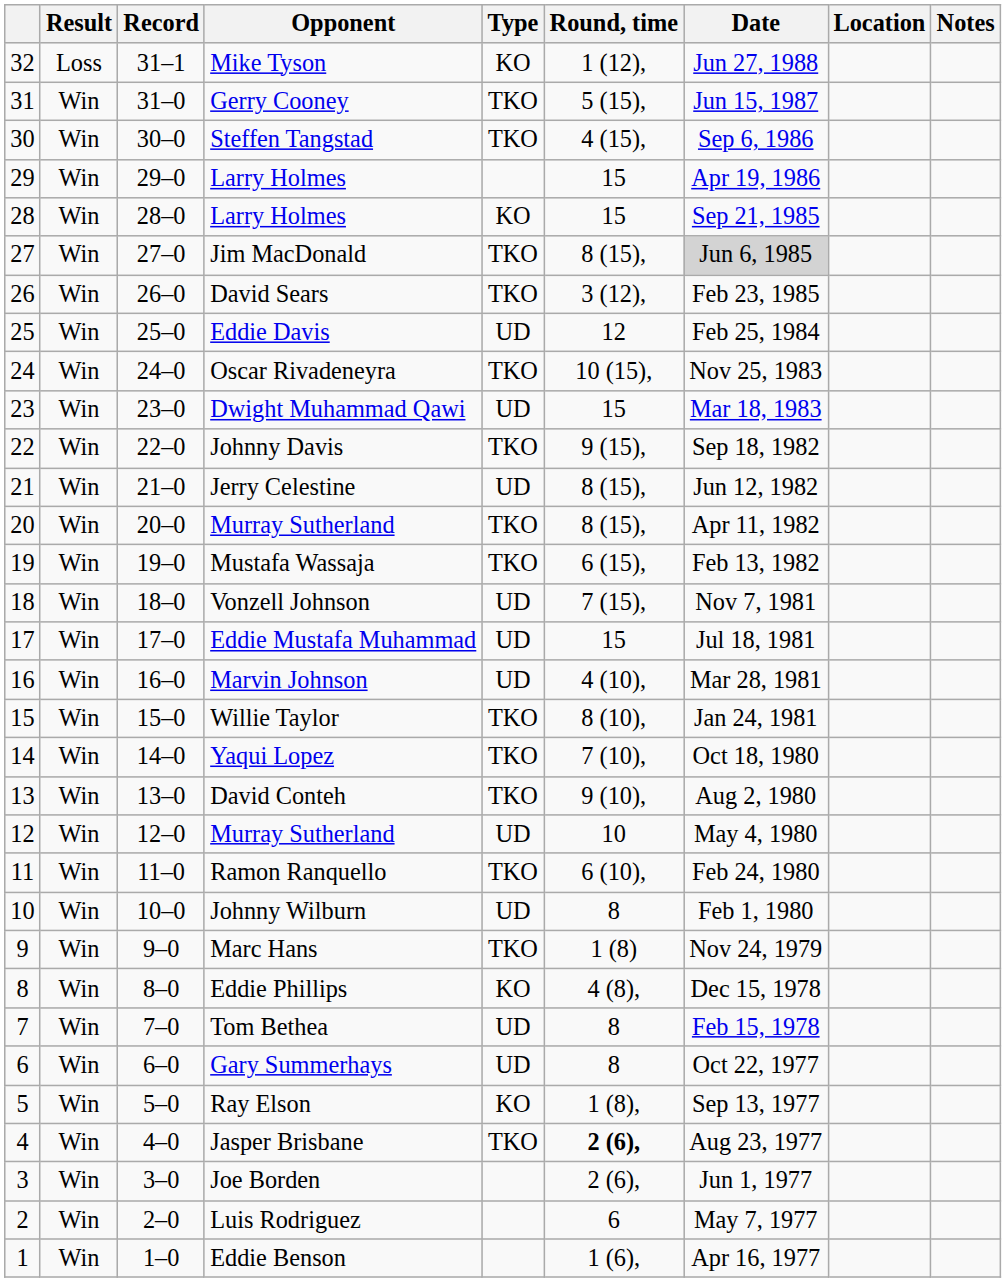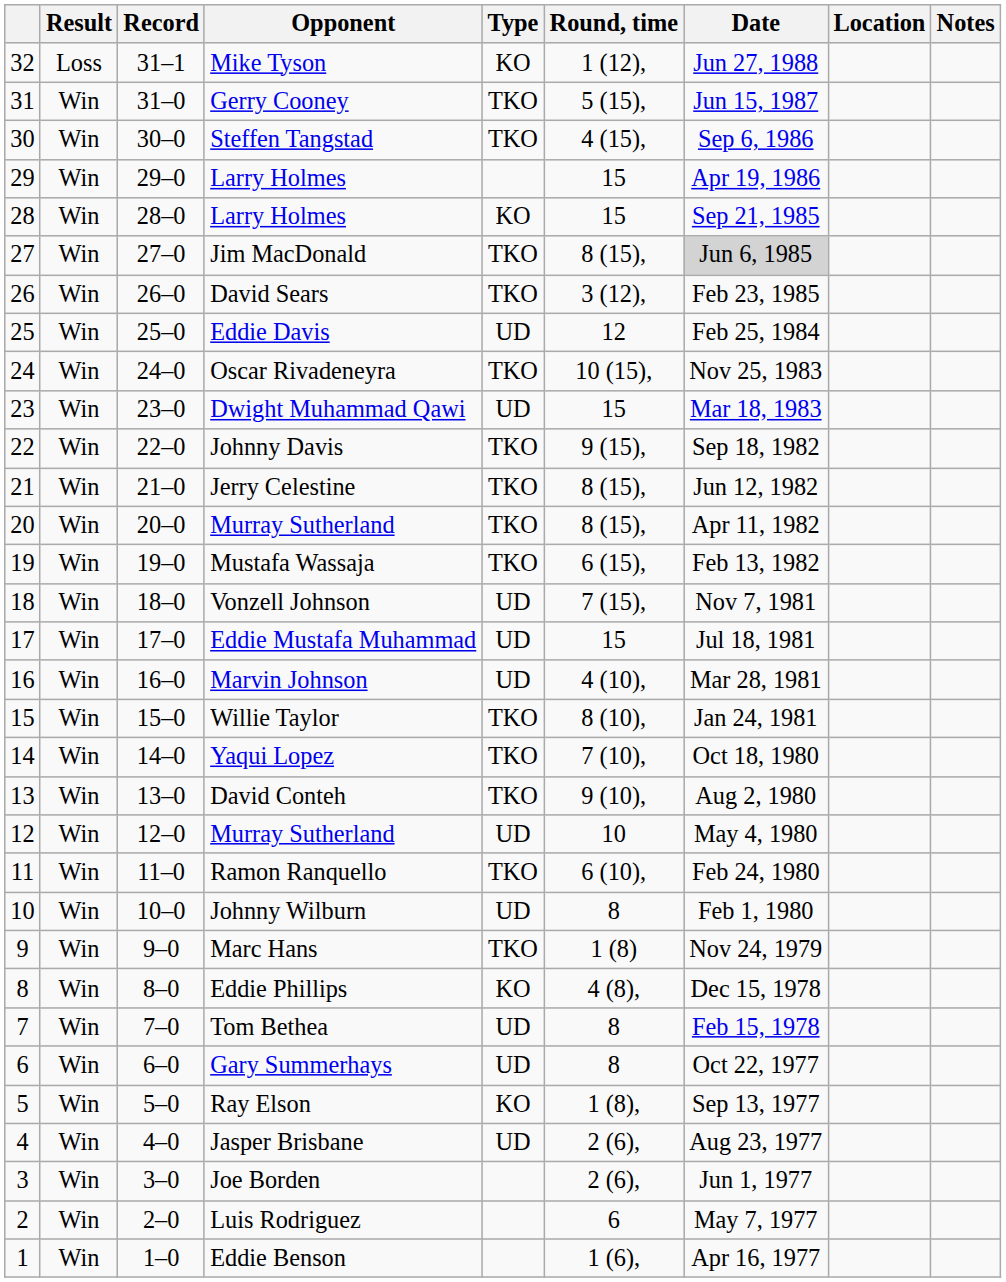 <table class="wikitable" style="text-align:center">
 <tr>
 <th></th>
 <th>Result</th>
 <th>Record</th>
 <th>Opponent</th>
 <th>Type</th>
 <th>Round, time</th>
 <th>Date</th>
 <th>Location</th>
 <th>Notes</th>
 </tr>
 <tr>
 <td>32</td>
 <td>Loss</td>
 <td>31–1</td>
 <td style="text-align:left;"><a href='#'>Mike Tyson</a></td>
 <td>KO</td>
 <td>1 (12), </td>
 <td><a href='#'>Jun 27, 1988</a></td>
 <td style="text-align:left;"></td>
 <td style="text-align:left;"></td>
 </tr>
 <tr>
 <td>31</td>
 <td>Win</td>
 <td>31–0</td>
 <td style="text-align:left;"><a href='#'>Gerry Cooney</a></td>
 <td>TKO</td>
 <td>5 (15), </td>
 <td><a href='#'>Jun 15, 1987</a></td>
 <td style="text-align:left;"></td>
 <td style="text-align:left;"></td>
 </tr>
 <tr>
 <td>30</td>
 <td>Win</td>
 <td>30–0</td>
 <td style="text-align:left;"><a href='#'>Steffen Tangstad</a></td>
 <td>TKO</td>
 <td>4 (15), </td>
 <td><a href='#'>Sep 6, 1986</a></td>
 <td style="text-align:left;"></td>
 <td style="text-align:left;"></td>
 </tr>
 <tr>
 <td>29</td>
 <td>Win</td>
 <td>29–0</td>
 <td style="text-align:left;"><a href='#'>Larry Holmes</a></td>
 <td></td>
 <td>15</td>
 <td><a href='#'>Apr 19, 1986</a></td>
 <td style="text-align:left;"></td>
 <td style="text-align:left;"></td>
 </tr>
 <tr>
 <td>28</td>
 <td>Win</td>
 <td>28–0</td>
 <td style="text-align:left;"><a href='#'>Larry Holmes</a></td>
 <td>KO</td>
 <td>15</td>
 <td><a href='#'>Sep 21, 1985</a></td>
 <td style="text-align:left;"></td>
 <td style="text-align:left;"></td>
 </tr>
 <tr>
 <td>27</td>
 <td>Win</td>
 <td>27–0</td>
 <td style="text-align:left;">Jim MacDonald</td>
 <td>TKO</td>
 <td>8 (15), </td>
 <td style="background: lightgrey;">Jun 6, 1985</td>
 <td style="text-align:left;"></td>
 <td style="text-align:left;"></td>
 </tr>
 <tr>
 <td>26</td>
 <td>Win</td>
 <td>26–0</td>
 <td style="text-align:left;">David Sears</td>
 <td>TKO</td>
 <td>3 (12), </td>
 <td>Feb 23, 1985</td>
 <td style="text-align:left;"></td>
 <td style="text-align:left;"></td>
 </tr>
 <tr>
 <td>25</td>
 <td>Win</td>
 <td>25–0</td>
 <td style="text-align:left;"><a href='#'>Eddie Davis</a></td>
 <td>UD</td>
 <td>12</td>
 <td>Feb 25, 1984</td>
 <td style="text-align:left;"></td>
 <td style="text-align:left;"></td>
 </tr>
 <tr>
 <td>24</td>
 <td>Win</td>
 <td>24–0</td>
 <td style="text-align:left;">Oscar Rivadeneyra</td>
 <td>TKO</td>
 <td>10 (15), </td>
 <td>Nov 25, 1983</td>
 <td style="text-align:left;"></td>
 <td style="text-align:left;"></td>
 </tr>
 <tr>
 <td>23</td>
 <td>Win</td>
 <td>23–0</td>
 <td style="text-align:left;"><a href='#'>Dwight Muhammad Qawi</a></td>
 <td>UD</td>
 <td>15</td>
 <td><a href='#'>Mar 18, 1983</a></td>
 <td style="text-align:left;"></td>
 <td style="text-align:left;"></td>
 </tr>
 <tr>
 <td>22</td>
 <td>Win</td>
 <td>22–0</td>
 <td style="text-align:left;">Johnny Davis</td>
 <td>TKO</td>
 <td>9 (15), </td>
 <td>Sep 18, 1982</td>
 <td style="text-align:left;"></td>
 <td style="text-align:left;"></td>
 </tr>
 <tr>
 <td>21</td>
 <td>Win</td>
 <td>21–0</td>
 <td style="text-align:left;">Jerry Celestine</td>
-<td>UD</td>
+<td>TKO</td>
 <td>8 (15), </td>
 <td>Jun 12, 1982</td>
 <td style="text-align:left;"></td>
 <td style="text-align:left;"></td>
 </tr>
 <tr>
 <td>20</td>
 <td>Win</td>
 <td>20–0</td>
 <td style="text-align:left;"><a href='#'>Murray Sutherland</a></td>
 <td>TKO</td>
 <td>8 (15), </td>
 <td>Apr 11, 1982</td>
 <td style="text-align:left;"></td>
 <td style="text-align:left;"></td>
 </tr>
 <tr>
 <td>19</td>
 <td>Win</td>
 <td>19–0</td>
 <td style="text-align:left;">Mustafa Wassaja</td>
 <td>TKO</td>
 <td>6 (15), </td>
 <td>Feb 13, 1982</td>
 <td style="text-align:left;"></td>
 <td style="text-align:left;"></td>
 </tr>
 <tr>
 <td>18</td>
 <td>Win</td>
 <td>18–0</td>
 <td style="text-align:left;">Vonzell Johnson</td>
 <td>UD</td>
 <td>7 (15), </td>
 <td>Nov 7, 1981</td>
 <td style="text-align:left;"></td>
 <td style="text-align:left;"></td>
 </tr>
 <tr>
 <td>17</td>
 <td>Win</td>
 <td>17–0</td>
 <td style="text-align:left;"><a href='#'>Eddie Mustafa Muhammad</a></td>
 <td>UD</td>
 <td>15</td>
 <td>Jul 18, 1981</td>
 <td style="text-align:left;"></td>
 <td style="text-align:left;"></td>
 </tr>
 <tr>
 <td>16</td>
 <td>Win</td>
 <td>16–0</td>
 <td style="text-align:left;"><a href='#'>Marvin Johnson</a></td>
 <td>UD</td>
 <td>4 (10), </td>
 <td>Mar 28, 1981</td>
 <td style="text-align:left;"></td>
 <td></td>
 </tr>
 <tr>
 <td>15</td>
 <td>Win</td>
 <td>15–0</td>
 <td style="text-align:left;">Willie Taylor</td>
 <td>TKO</td>
 <td>8 (10), </td>
 <td>Jan 24, 1981</td>
 <td style="text-align:left;"></td>
 <td></td>
 </tr>
 <tr>
 <td>14</td>
 <td>Win</td>
 <td>14–0</td>
 <td style="text-align:left;"><a href='#'>Yaqui Lopez</a></td>
 <td>TKO</td>
 <td>7 (10), </td>
 <td>Oct 18, 1980</td>
 <td style="text-align:left;"></td>
 <td></td>
 </tr>
 <tr>
 <td>13</td>
 <td>Win</td>
 <td>13–0</td>
 <td style="text-align:left;">David Conteh</td>
 <td>TKO</td>
 <td>9 (10), </td>
 <td>Aug 2, 1980</td>
 <td style="text-align:left;"></td>
 <td></td>
 </tr>
 <tr>
 <td>12</td>
 <td>Win</td>
 <td>12–0</td>
 <td style="text-align:left;"><a href='#'>Murray Sutherland</a></td>
 <td>UD</td>
 <td>10</td>
 <td>May 4, 1980</td>
 <td style="text-align:left;"></td>
 <td></td>
 </tr>
 <tr>
 <td>11</td>
 <td>Win</td>
 <td>11–0</td>
 <td style="text-align:left;">Ramon Ranquello</td>
 <td>TKO</td>
 <td>6 (10), </td>
 <td>Feb 24, 1980</td>
 <td style="text-align:left;"></td>
 <td></td>
 </tr>
 <tr>
 <td>10</td>
 <td>Win</td>
 <td>10–0</td>
 <td style="text-align:left;">Johnny Wilburn</td>
 <td>UD</td>
 <td>8</td>
 <td>Feb 1, 1980</td>
 <td style="text-align:left;"></td>
 <td></td>
 </tr>
 <tr>
 <td>9</td>
 <td>Win</td>
 <td>9–0</td>
 <td style="text-align:left;">Marc Hans</td>
 <td>TKO</td>
 <td>1 (8)</td>
 <td>Nov 24, 1979</td>
 <td style="text-align:left;"></td>
 <td></td>
 </tr>
 <tr>
 <td>8</td>
 <td>Win</td>
 <td>8–0</td>
 <td style="text-align:left;">Eddie Phillips</td>
 <td>KO</td>
 <td>4 (8), </td>
 <td>Dec 15, 1978</td>
 <td style="text-align:left;"></td>
 <td></td>
 </tr>
 <tr>
 <td>7</td>
 <td>Win</td>
 <td>7–0</td>
 <td style="text-align:left;">Tom Bethea</td>
 <td>UD</td>
 <td>8</td>
 <td><a href='#'>Feb 15, 1978</a></td>
 <td style="text-align:left;"></td>
 <td></td>
 </tr>
 <tr>
 <td>6</td>
 <td>Win</td>
 <td>6–0</td>
 <td style="text-align:left;"><a href='#'>Gary Summerhays</a></td>
 <td>UD</td>
 <td>8</td>
 <td>Oct 22, 1977</td>
 <td style="text-align:left;"></td>
 <td></td>
 </tr>
 <tr>
 <td>5</td>
 <td>Win</td>
 <td>5–0</td>
 <td style="text-align:left;">Ray Elson</td>
 <td>KO</td>
 <td>1 (8), </td>
 <td>Sep 13, 1977</td>
 <td style="text-align:left;"></td>
 <td></td>
 </tr>
 <tr>
 <td>4</td>
 <td>Win</td>
 <td>4–0</td>
 <td style="text-align:left;">Jasper Brisbane</td>
-<td>TKO</td>
-<td><strong>2 (6), </strong></td>
+<td>UD</td>
+<td>2 (6), </td>
 <td>Aug 23, 1977</td>
 <td style="text-align:left;"></td>
 <td></td>
 </tr>
 <tr>
 <td>3</td>
 <td>Win</td>
 <td>3–0</td>
 <td style="text-align:left;">Joe Borden</td>
 <td></td>
 <td>2 (6), </td>
 <td>Jun 1, 1977</td>
 <td style="text-align:left;"></td>
 <td></td>
 </tr>
 <tr>
 <td>2</td>
 <td>Win</td>
 <td>2–0</td>
 <td style="text-align:left;">Luis Rodriguez</td>
 <td></td>
 <td>6</td>
 <td>May 7, 1977</td>
 <td style="text-align:left;"></td>
 <td></td>
 </tr>
 <tr>
 <td>1</td>
 <td>Win</td>
 <td>1–0</td>
 <td style="text-align:left;">Eddie Benson</td>
 <td></td>
 <td>1 (6), </td>
 <td>Apr 16, 1977</td>
 <td style="text-align:left;"></td>
 <td></td>
 </tr>
 </table>
